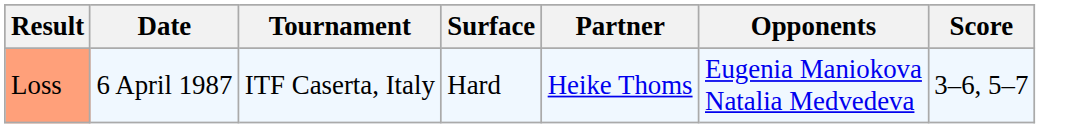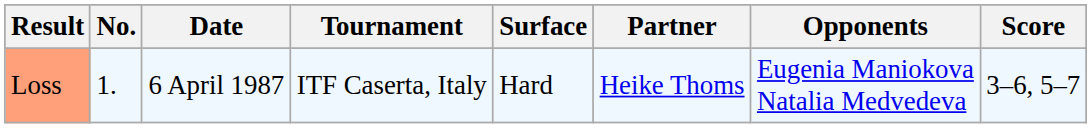 <table class="sortable wikitable" style="font-size:97%;">
 <tr>
 <th>Result</th>
+<th>No.</th>
 <th>Date</th>
 <th>Tournament</th>
 <th>Surface</th>
 <th>Partner</th>
 <th>Opponents</th>
 <th class="unsortable">Score</th>
 </tr>
 <tr style="background:#f0f8ff;">
 <td style="background:#ffa07a;">Loss</td>
+<td>1.</td>
 <td>6 April 1987</td>
 <td>ITF Caserta, Italy</td>
 <td>Hard</td>
 <td> <a href='#'>Heike Thoms</a></td>
 <td> <a href='#'>Eugenia Maniokova</a> <br>  <a href='#'>Natalia Medvedeva</a></td>
 <td>3–6, 5–7</td>
 </tr>
 </table>
